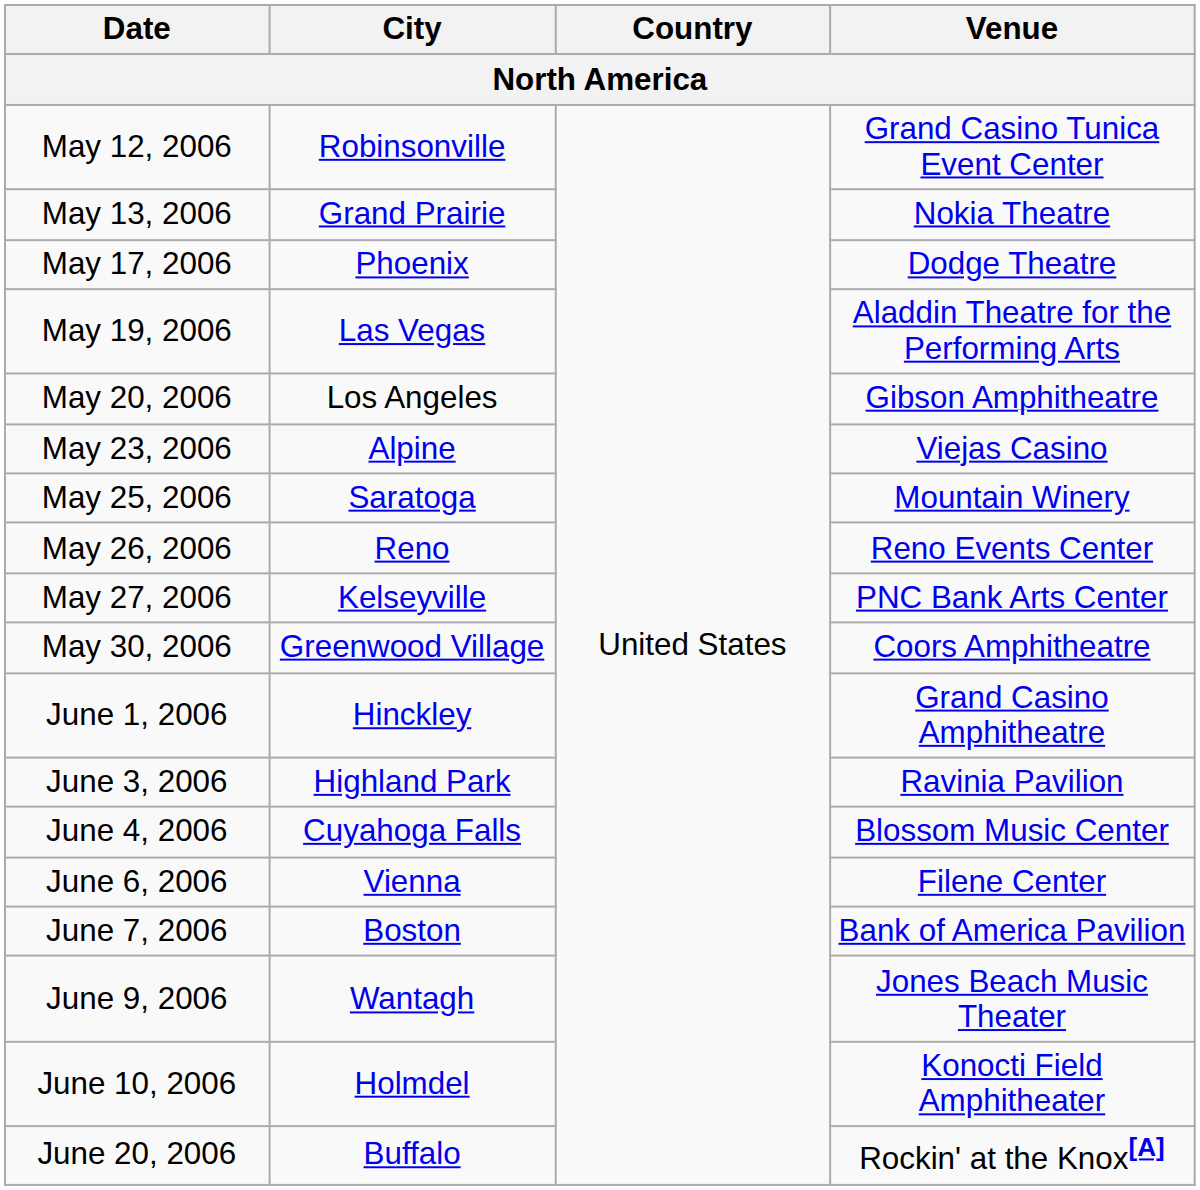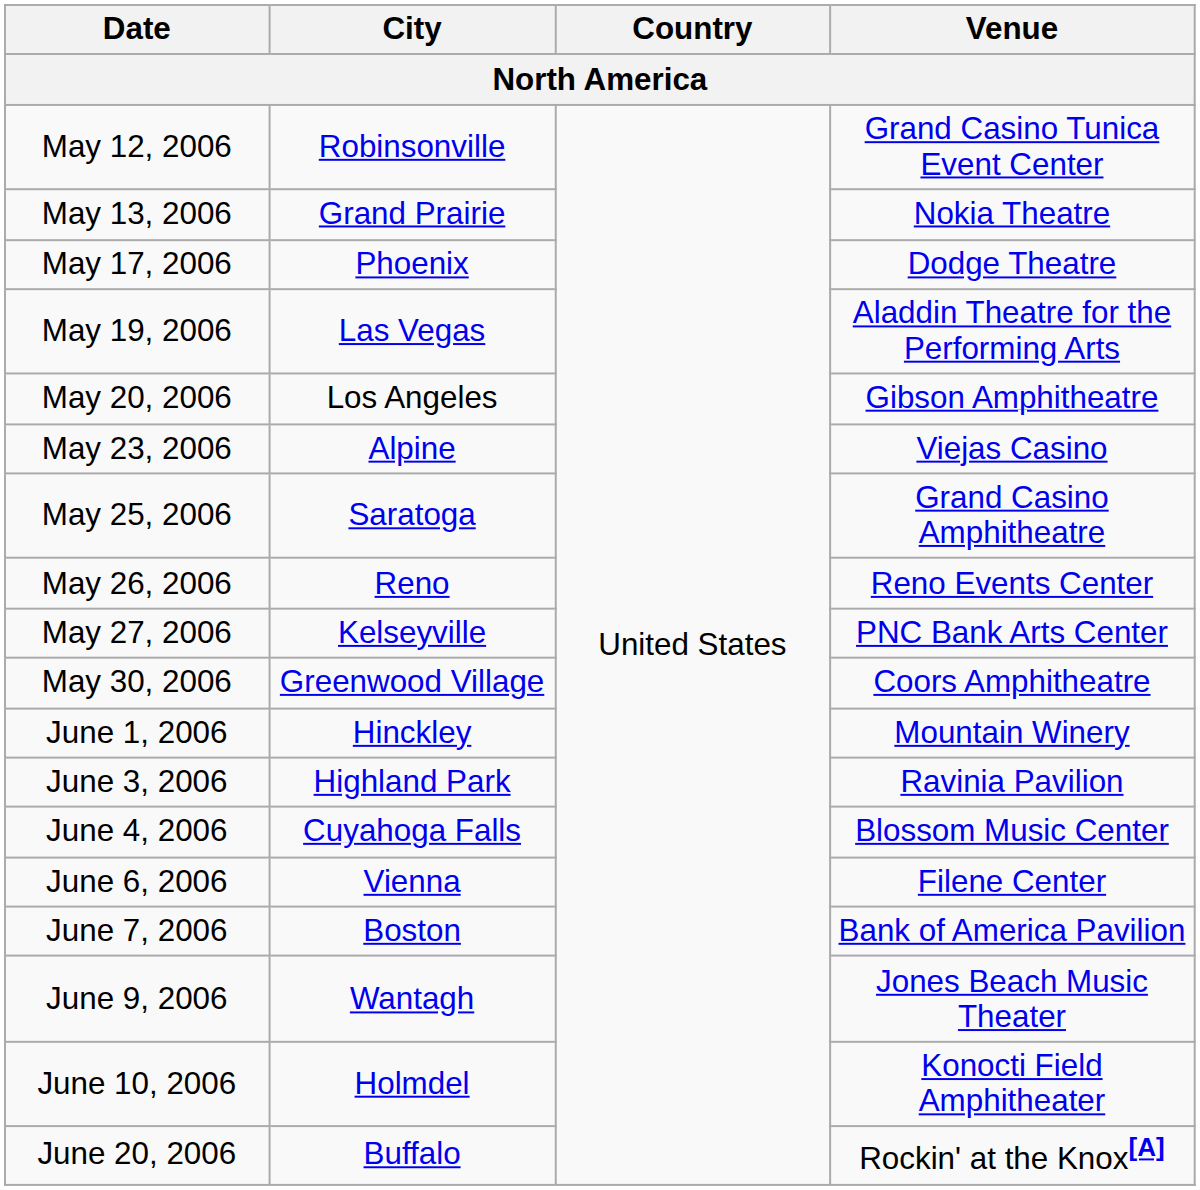 <table class="wikitable" style="text-align:center;">
 <tr>
 <th width="150">Date</th>
 <th width="150">City</th>
 <th width="150">Country</th>
 <th width="200">Venue</th>
 </tr>
 <tr>
 <th colspan="4">North America</th>
 </tr>
 <tr>
 <td>May 12, 2006</td>
 <td><a href='#'>Robinsonville</a></td>
 <td rowspan="18">United States</td>
 <td><a href='#'>Grand Casino Tunica Event Center</a></td>
 </tr>
 <tr>
 <td>May 13, 2006</td>
 <td><a href='#'>Grand Prairie</a></td>
 <td><a href='#'>Nokia Theatre</a></td>
 </tr>
 <tr>
 <td>May 17, 2006</td>
 <td><a href='#'>Phoenix</a></td>
 <td><a href='#'>Dodge Theatre</a></td>
 </tr>
 <tr>
 <td>May 19, 2006</td>
 <td><a href='#'>Las Vegas</a></td>
 <td><a href='#'>Aladdin Theatre for the Performing Arts</a></td>
 </tr>
 <tr>
 <td>May 20, 2006</td>
 <td>Los Angeles</td>
 <td><a href='#'>Gibson Amphitheatre</a></td>
 </tr>
 <tr>
 <td>May 23, 2006</td>
 <td><a href='#'>Alpine</a></td>
 <td><a href='#'>Viejas Casino</a></td>
 </tr>
 <tr>
 <td>May 25, 2006</td>
 <td><a href='#'>Saratoga</a></td>
-<td><a href='#'>Mountain Winery</a></td>
+<td><a href='#'>Grand Casino Amphitheatre</a></td>
 </tr>
 <tr>
 <td>May 26, 2006</td>
 <td><a href='#'>Reno</a></td>
 <td><a href='#'>Reno Events Center</a></td>
 </tr>
 <tr>
 <td>May 27, 2006</td>
 <td><a href='#'>Kelseyville</a></td>
 <td><a href='#'>PNC Bank Arts Center</a></td>
 </tr>
 <tr>
 <td>May 30, 2006</td>
 <td><a href='#'>Greenwood Village</a></td>
 <td><a href='#'>Coors Amphitheatre</a></td>
 </tr>
 <tr>
 <td>June 1, 2006</td>
 <td><a href='#'>Hinckley</a></td>
-<td><a href='#'>Grand Casino Amphitheatre</a></td>
+<td><a href='#'>Mountain Winery</a></td>
 </tr>
 <tr>
 <td>June 3, 2006</td>
 <td><a href='#'>Highland Park</a></td>
 <td><a href='#'>Ravinia Pavilion</a></td>
 </tr>
 <tr>
 <td>June 4, 2006</td>
 <td><a href='#'>Cuyahoga Falls</a></td>
 <td><a href='#'>Blossom Music Center</a></td>
 </tr>
 <tr>
 <td>June 6, 2006</td>
 <td><a href='#'>Vienna</a></td>
 <td><a href='#'>Filene Center</a></td>
 </tr>
 <tr>
 <td>June 7, 2006</td>
 <td><a href='#'>Boston</a></td>
 <td><a href='#'>Bank of America Pavilion</a></td>
 </tr>
 <tr>
 <td>June 9, 2006</td>
 <td><a href='#'>Wantagh</a></td>
 <td><a href='#'>Jones Beach Music Theater</a></td>
 </tr>
 <tr>
 <td>June 10, 2006</td>
 <td><a href='#'>Holmdel</a></td>
 <td><a href='#'>Konocti Field Amphitheater</a></td>
 </tr>
 <tr>
 <td>June 20, 2006</td>
 <td><a href='#'>Buffalo</a></td>
 <td>Rockin' at the Knox<sup><span></span><a href='#'><strong>[A]</strong></a></sup></td>
 </tr>
 </table>
